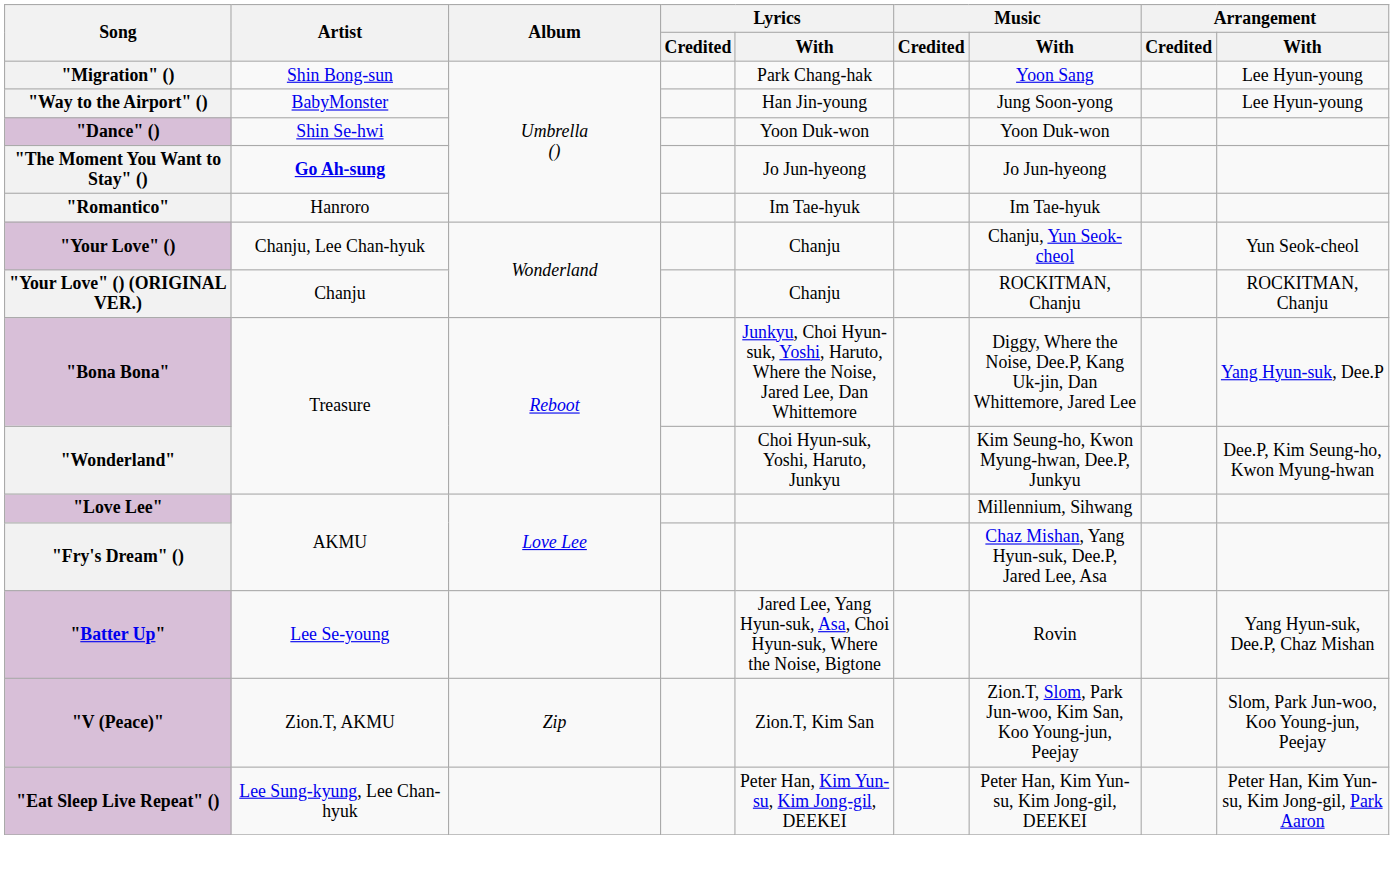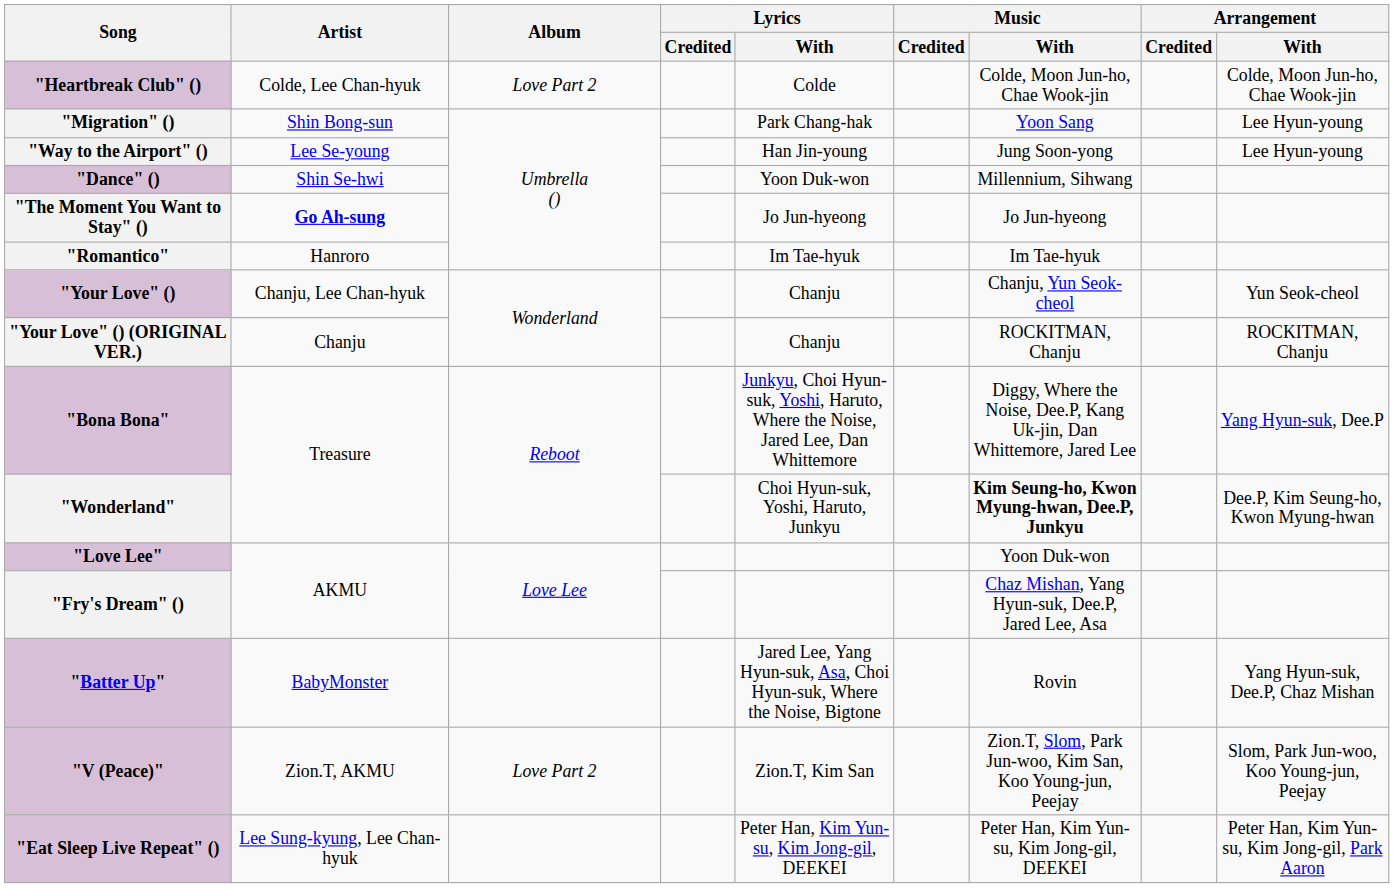 <table class="wikitable plainrowheaders" style="text-align:center;">
 <tr>
 <th rowspan="2" width="300px">Song</th>
 <th rowspan="2" width="300px">Artist</th>
 <th rowspan="2" width="300px">Album</th>
 <th colspan="2">Lyrics</th>
 <th colspan="2">Music</th>
 <th colspan="2">Arrangement</th>
 </tr>
 <tr>
 <th width="50px">Credited</th>
 <th width="200px">With</th>
 <th width="50px">Credited</th>
 <th width="200px">With</th>
 <th width="50px">Credited</th>
 <th width="200px">With</th>
 </tr>
 <tr>
+<th scope="row" style="background-color:#D8BFD8">"Heartbreak Club" () </th>
+<td>Colde, Lee Chan-hyuk</td>
+<td><em>Love Part 2</em></td>
+<td></td>
+<td>Colde</td>
+<td></td>
+<td>Colde, Moon Jun-ho, Chae Wook-jin</td>
+<td></td>
+<td>Colde, Moon Jun-ho, Chae Wook-jin</td>
+</tr>
+<tr>
 <th scope="row">"Migration" ()</th>
 <td><a href='#'>Shin Bong-sun</a></td>
 <td rowspan="5"><em>Umbrella<br>()</em></td>
 <td></td>
 <td>Park Chang-hak</td>
 <td></td>
 <td><a href='#'>Yoon Sang</a></td>
 <td></td>
 <td>Lee Hyun-young</td>
 </tr>
 <tr>
 <th scope="row">"Way to the Airport" ()</th>
-<td><a href='#'>BabyMonster</a></td>
+<td><a href='#'>Lee Se-young</a></td>
 <td></td>
 <td>Han Jin-young</td>
 <td></td>
 <td>Jung Soon-yong</td>
 <td></td>
 <td>Lee Hyun-young</td>
 </tr>
 <tr>
 <th scope="row" style="background-color:#D8BFD8">"Dance" () </th>
 <td><a href='#'>Shin Se-hwi</a></td>
 <td></td>
 <td>Yoon Duk-won</td>
 <td></td>
-<td>Yoon Duk-won</td>
+<td>Millennium, Sihwang</td>
 <td></td>
 <td></td>
 </tr>
 <tr>
 <th scope="row">"The Moment You Want to Stay" ()</th>
 <td><strong><a href='#'>Go Ah-sung</a></strong></td>
 <td></td>
 <td>Jo Jun-hyeong</td>
 <td></td>
 <td>Jo Jun-hyeong</td>
 <td></td>
 <td></td>
 </tr>
 <tr>
 <th scope="row">"Romantico"</th>
 <td>Hanroro</td>
 <td></td>
 <td>Im Tae-hyuk</td>
 <td></td>
 <td>Im Tae-hyuk</td>
 <td></td>
 <td></td>
 </tr>
 <tr>
 <th scope="row" style="background-color:#D8BFD8">"Your Love" () </th>
 <td>Chanju, Lee Chan-hyuk</td>
 <td rowspan="2"><em>Wonderland</em></td>
 <td></td>
 <td>Chanju</td>
 <td></td>
 <td>Chanju, <a href='#'>Yun Seok-cheol</a></td>
 <td></td>
 <td>Yun Seok-cheol</td>
 </tr>
 <tr>
 <th scope="row">"Your Love" () (ORIGINAL VER.)</th>
 <td>Chanju</td>
 <td></td>
 <td>Chanju</td>
 <td></td>
 <td>ROCKITMAN, Chanju</td>
 <td></td>
 <td>ROCKITMAN, Chanju</td>
 </tr>
 <tr>
 <th scope="row" style="background-color:#D8BFD8">"Bona Bona" </th>
 <td rowspan="2">Treasure</td>
 <td rowspan="2"><em><a href='#'>Reboot</a></em></td>
 <td></td>
 <td><a href='#'>Junkyu</a>, Choi Hyun-suk, <a href='#'>Yoshi</a>, Haruto, Where the Noise, Jared Lee, Dan Whittemore</td>
 <td></td>
 <td>Diggy, Where the Noise, Dee.P, Kang Uk-jin, Dan Whittemore, Jared Lee</td>
 <td></td>
 <td><a href='#'>Yang Hyun-suk</a>, Dee.P</td>
 </tr>
 <tr>
 <th scope="row">"Wonderland"</th>
 <td></td>
 <td>Choi Hyun-suk, Yoshi, Haruto, Junkyu</td>
 <td></td>
-<td>Kim Seung-ho, Kwon Myung-hwan, Dee.P, Junkyu</td>
+<td><strong>Kim Seung-ho, Kwon Myung-hwan, Dee.P, Junkyu</strong></td>
 <td></td>
 <td>Dee.P, Kim Seung-ho, Kwon Myung-hwan</td>
 </tr>
 <tr>
 <th scope="row" style="background-color:#D8BFD8">"Love Lee" </th>
 <td rowspan="2">AKMU</td>
 <td rowspan="2"><em><a href='#'>Love Lee</a></em></td>
 <td></td>
 <td></td>
 <td></td>
-<td>Millennium, Sihwang</td>
+<td>Yoon Duk-won</td>
 <td></td>
 <td></td>
 </tr>
 <tr>
 <th scope="row">"Fry's Dream" ()</th>
 <td></td>
 <td></td>
 <td></td>
 <td><a href='#'>Chaz Mishan</a>, Yang Hyun-suk, Dee.P, Jared Lee, Asa</td>
 <td></td>
 <td></td>
 </tr>
 <tr>
 <th scope="row" style="background-color:#D8BFD8">"<a href='#'>Batter Up</a>" </th>
-<td><a href='#'>Lee Se-young</a></td>
+<td><a href='#'>BabyMonster</a></td>
 <td></td>
 <td></td>
 <td>Jared Lee, Yang Hyun-suk, <a href='#'>Asa</a>, Choi Hyun-suk, Where the Noise, Bigtone</td>
 <td></td>
 <td>Rovin</td>
 <td></td>
 <td>Yang Hyun-suk, Dee.P, Chaz Mishan</td>
 </tr>
 <tr>
 <th scope="row" style="background-color:#D8BFD8">"V (Peace)" </th>
 <td>Zion.T, AKMU</td>
-<td><em>Zip</em></td>
+<td><em>Love Part 2</em></td>
 <td></td>
 <td>Zion.T, Kim San</td>
 <td></td>
 <td>Zion.T, <a href='#'>Slom</a>, Park Jun-woo, Kim San, Koo Young-jun, Peejay</td>
 <td></td>
 <td>Slom, Park Jun-woo, Koo Young-jun, Peejay</td>
 </tr>
 <tr>
 <th scope="row" style="background-color:#D8BFD8">"Eat Sleep Live Repeat" () </th>
 <td><a href='#'>Lee Sung-kyung</a>, Lee Chan-hyuk</td>
 <td></td>
 <td></td>
 <td>Peter Han, <a href='#'>Kim Yun-su</a>, <a href='#'>Kim Jong-gil</a>, DEEKEI</td>
 <td></td>
 <td>Peter Han, Kim Yun-su, Kim Jong-gil, DEEKEI</td>
 <td></td>
 <td>Peter Han, Kim Yun-su, Kim Jong-gil, <a href='#'>Park Aaron</a></td>
 </tr>
 </table>
